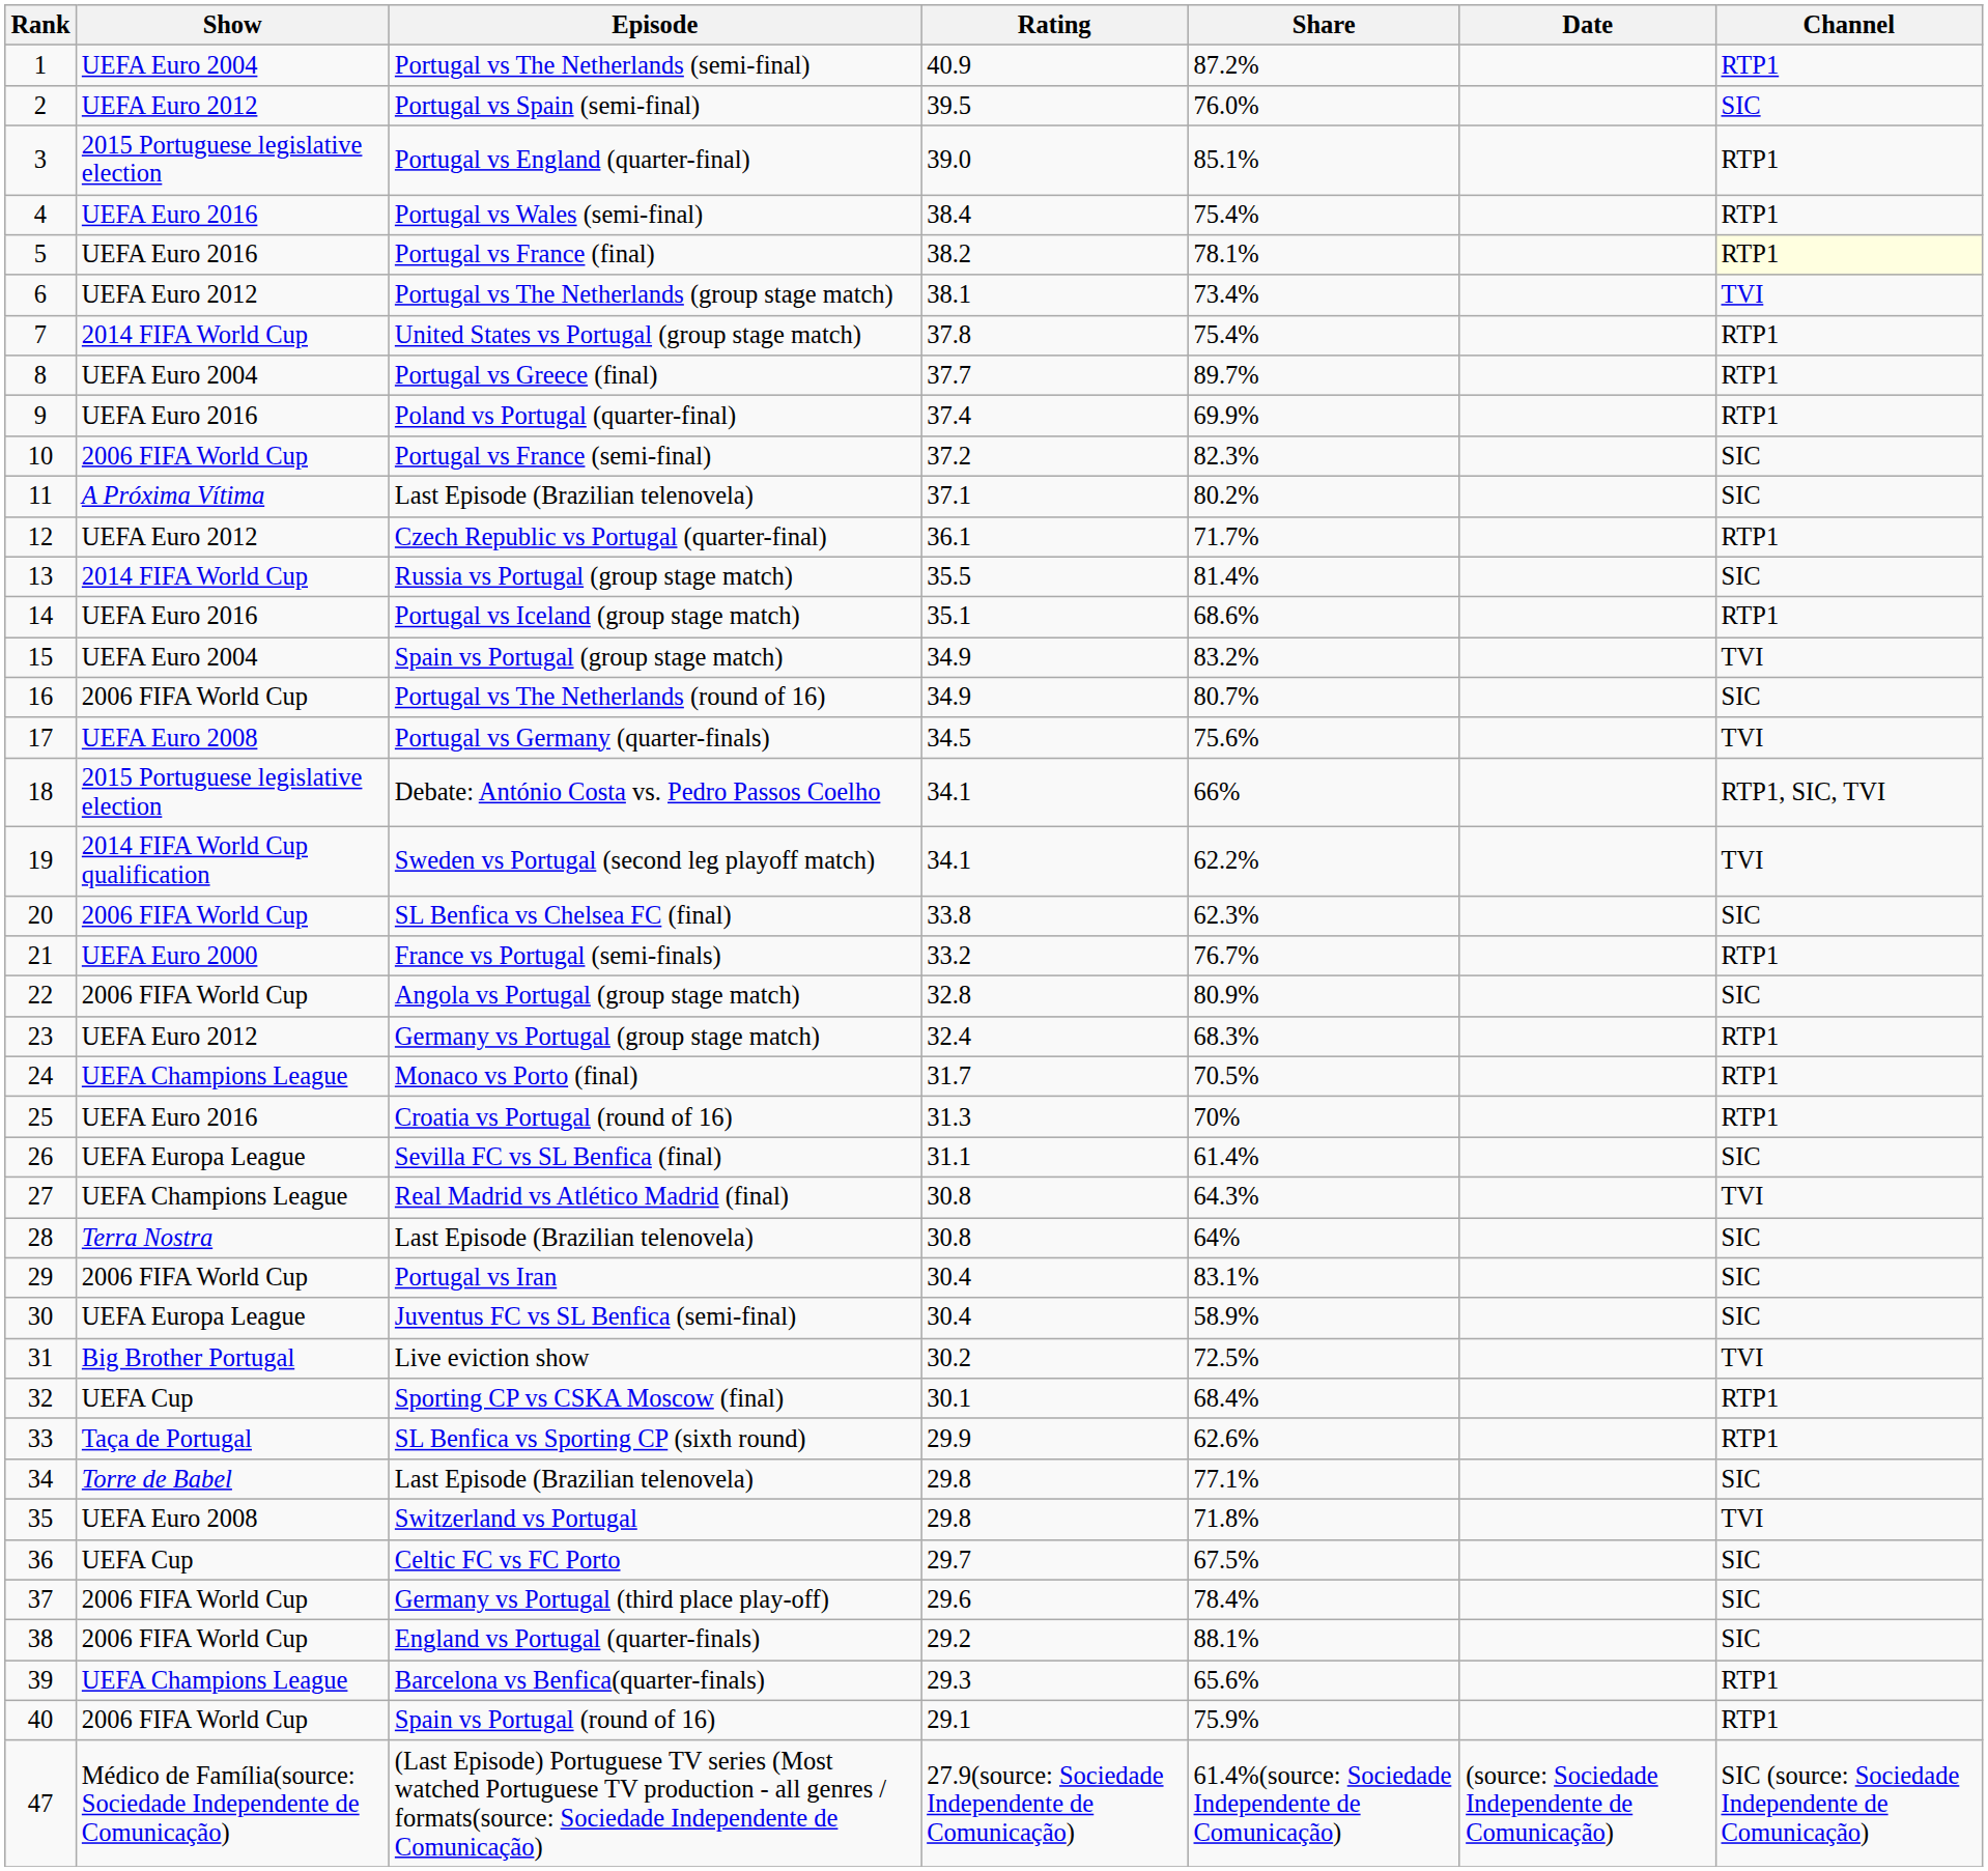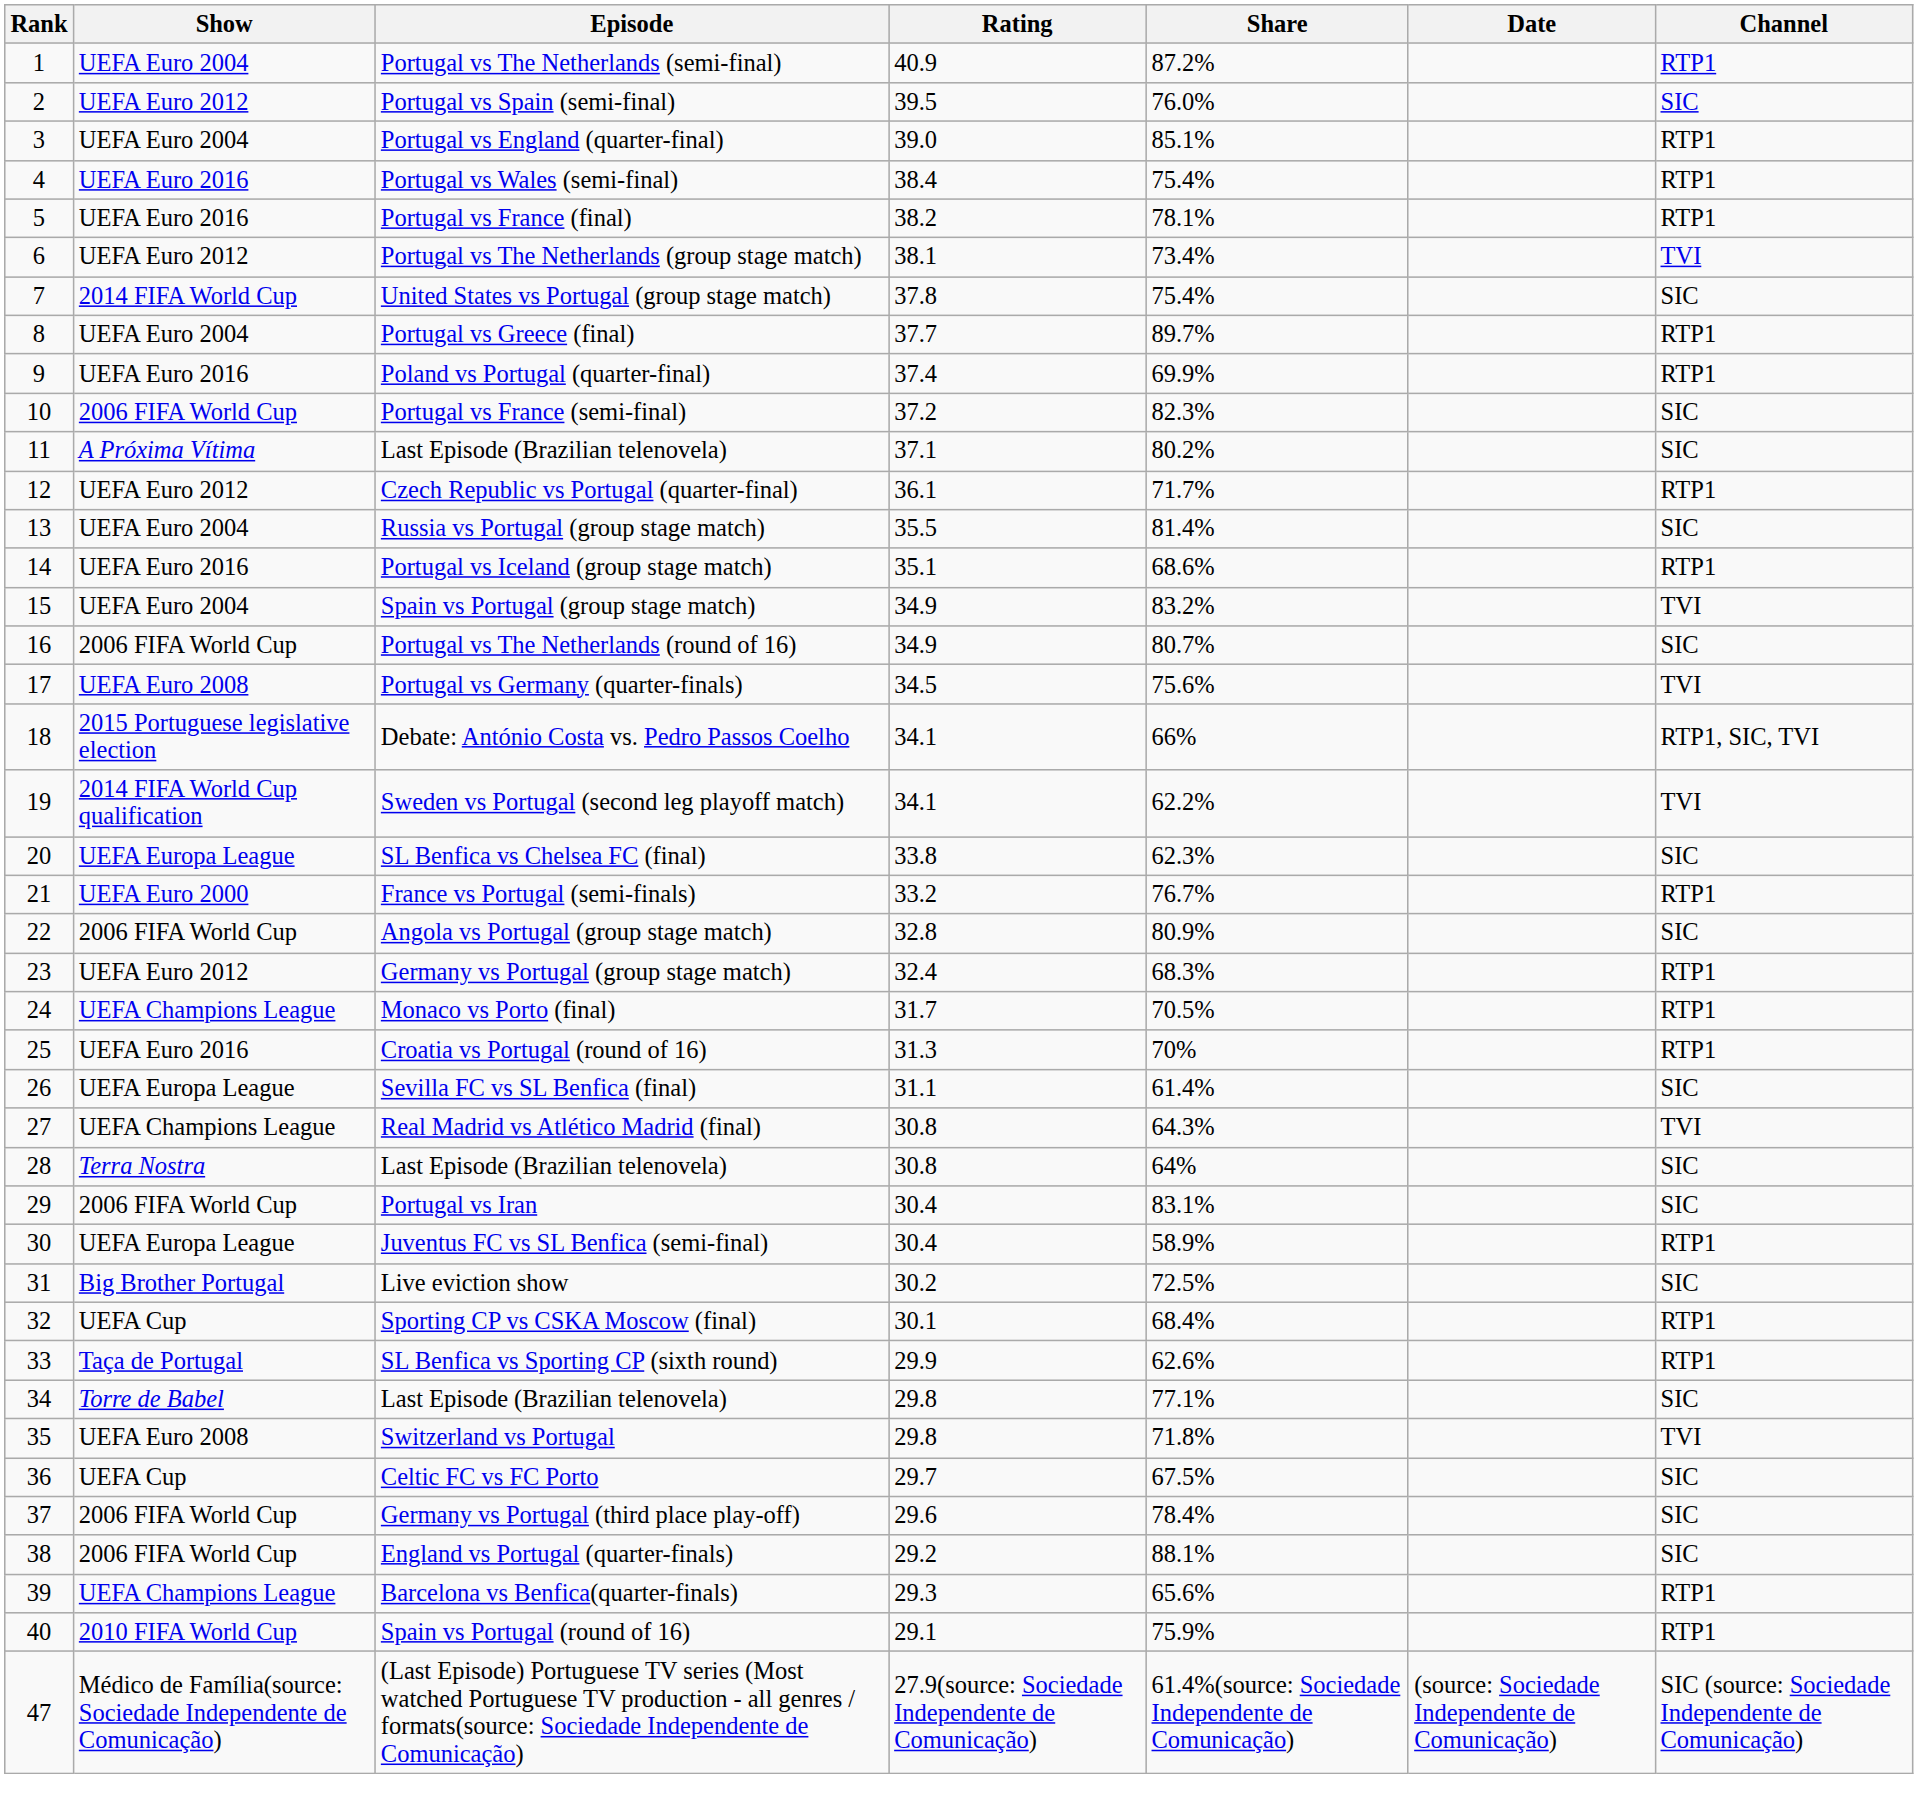 <table class="sortable wikitable">
 <tr>
 <th>Rank</th>
 <th>Show</th>
 <th>Episode</th>
 <th>Rating</th>
 <th>Share</th>
 <th>Date</th>
 <th>Channel</th>
 </tr>
 <tr>
 <td align="center">1</td>
 <td><a href='#'>UEFA Euro 2004</a></td>
 <td><a href='#'>Portugal vs The Netherlands</a> (semi-final)</td>
 <td>40.9</td>
 <td>87.2%</td>
 <td></td>
 <td><a href='#'>RTP1</a></td>
 </tr>
 <tr>
 <td align="center">2</td>
 <td><a href='#'>UEFA Euro 2012</a></td>
 <td><a href='#'>Portugal vs Spain</a> (semi-final)</td>
 <td>39.5</td>
 <td>76.0%</td>
 <td></td>
 <td><a href='#'>SIC</a></td>
 </tr>
 <tr>
 <td align="center">3</td>
-<td><a href='#'>2015 Portuguese legislative election</a></td>
+<td>UEFA Euro 2004</td>
 <td><a href='#'>Portugal vs England</a> (quarter-final)</td>
 <td>39.0</td>
 <td>85.1%</td>
 <td></td>
 <td>RTP1</td>
 </tr>
 <tr>
 <td align="center">4</td>
 <td><a href='#'>UEFA Euro 2016</a></td>
 <td><a href='#'>Portugal vs Wales</a> (semi-final)</td>
 <td>38.4</td>
 <td>75.4%</td>
 <td></td>
 <td>RTP1</td>
 </tr>
 <tr>
 <td align="center">5</td>
 <td>UEFA Euro 2016</td>
 <td><a href='#'>Portugal vs France</a> (final)</td>
 <td>38.2</td>
 <td>78.1%</td>
 <td></td>
-<td style="background: lightyellow;">RTP1</td>
+<td>RTP1</td>
 </tr>
 <tr>
 <td align="center">6</td>
 <td>UEFA Euro 2012</td>
 <td><a href='#'>Portugal vs The Netherlands</a> (group stage match)</td>
 <td>38.1</td>
 <td>73.4%</td>
 <td></td>
 <td><a href='#'>TVI</a></td>
 </tr>
 <tr>
 <td align="center">7</td>
 <td><a href='#'>2014 FIFA World Cup</a></td>
 <td><a href='#'>United States vs Portugal</a> (group stage match)</td>
 <td>37.8</td>
 <td>75.4%</td>
 <td></td>
-<td>RTP1</td>
+<td>SIC</td>
 </tr>
 <tr>
 <td align="center">8</td>
 <td>UEFA Euro 2004</td>
 <td><a href='#'>Portugal vs Greece</a> (final)</td>
 <td>37.7</td>
 <td>89.7%</td>
 <td></td>
 <td>RTP1</td>
 </tr>
 <tr>
 <td align="center">9</td>
 <td>UEFA Euro 2016</td>
 <td><a href='#'>Poland vs Portugal</a> (quarter-final)</td>
 <td>37.4</td>
 <td>69.9%</td>
 <td></td>
 <td>RTP1</td>
 </tr>
 <tr>
 <td align="center">10</td>
 <td><a href='#'>2006 FIFA World Cup</a></td>
 <td><a href='#'>Portugal vs France</a> (semi-final)</td>
 <td>37.2</td>
 <td>82.3%</td>
 <td></td>
 <td>SIC</td>
 </tr>
 <tr>
 <td align="center">11</td>
 <td><em><a href='#'>A Próxima Vítima</a></em></td>
 <td>Last Episode (Brazilian telenovela)</td>
 <td>37.1</td>
 <td>80.2%</td>
 <td></td>
 <td>SIC</td>
 </tr>
 <tr>
 <td align="center">12</td>
 <td>UEFA Euro 2012</td>
 <td><a href='#'>Czech Republic vs Portugal</a> (quarter-final)</td>
 <td>36.1</td>
 <td>71.7%</td>
 <td></td>
 <td>RTP1</td>
 </tr>
 <tr>
 <td align="center">13</td>
-<td><a href='#'>2014 FIFA World Cup</a></td>
+<td>UEFA Euro 2004</td>
 <td><a href='#'>Russia vs Portugal</a> (group stage match)</td>
 <td>35.5</td>
 <td>81.4%</td>
 <td></td>
 <td>SIC</td>
 </tr>
 <tr>
 <td align="center">14</td>
 <td>UEFA Euro 2016</td>
 <td><a href='#'>Portugal vs Iceland</a> (group stage match)</td>
 <td>35.1</td>
 <td>68.6%</td>
 <td></td>
 <td>RTP1</td>
 </tr>
 <tr>
 <td align="center">15</td>
 <td>UEFA Euro 2004</td>
 <td><a href='#'>Spain vs Portugal</a> (group stage match)</td>
 <td>34.9</td>
 <td>83.2%</td>
 <td></td>
 <td>TVI</td>
 </tr>
 <tr>
 <td align="center">16</td>
 <td>2006 FIFA World Cup</td>
 <td><a href='#'>Portugal vs The Netherlands</a> (round of 16)</td>
 <td>34.9</td>
 <td>80.7%</td>
 <td></td>
 <td>SIC</td>
 </tr>
 <tr>
 <td align="center">17</td>
 <td><a href='#'>UEFA Euro 2008</a></td>
 <td><a href='#'>Portugal vs Germany</a> (quarter-finals)</td>
 <td>34.5</td>
 <td>75.6%</td>
 <td></td>
 <td>TVI</td>
 </tr>
 <tr>
 <td align="center">18</td>
 <td><a href='#'>2015 Portuguese legislative election</a></td>
 <td>Debate: <a href='#'>António Costa</a> vs. <a href='#'>Pedro Passos Coelho</a></td>
 <td>34.1</td>
 <td>66%</td>
 <td></td>
 <td>RTP1, SIC, TVI</td>
 </tr>
 <tr>
 <td align="center">19</td>
 <td><a href='#'>2014 FIFA World Cup qualification</a></td>
 <td><a href='#'>Sweden vs Portugal</a> (second leg playoff match)</td>
 <td>34.1</td>
 <td>62.2%</td>
 <td></td>
 <td>TVI</td>
 </tr>
 <tr>
 <td align="center">20</td>
-<td><a href='#'>2006 FIFA World Cup</a></td>
+<td><a href='#'>UEFA Europa League</a></td>
 <td><a href='#'>SL Benfica vs Chelsea FC</a> (final)</td>
 <td>33.8</td>
 <td>62.3%</td>
 <td></td>
 <td>SIC</td>
 </tr>
 <tr>
 <td align="center">21</td>
 <td><a href='#'>UEFA Euro 2000</a></td>
 <td><a href='#'>France vs Portugal</a> (semi-finals)</td>
 <td>33.2</td>
 <td>76.7%</td>
 <td></td>
 <td>RTP1</td>
 </tr>
 <tr>
 <td align="center">22</td>
 <td>2006 FIFA World Cup</td>
 <td><a href='#'>Angola vs Portugal</a> (group stage match)</td>
 <td>32.8</td>
 <td>80.9%</td>
 <td></td>
 <td>SIC</td>
 </tr>
 <tr>
 <td align="center">23</td>
 <td>UEFA Euro 2012</td>
 <td><a href='#'>Germany vs Portugal</a> (group stage match)</td>
 <td>32.4</td>
 <td>68.3%</td>
 <td></td>
 <td>RTP1</td>
 </tr>
 <tr>
 <td align="center">24</td>
 <td><a href='#'>UEFA Champions League</a></td>
 <td><a href='#'>Monaco vs Porto</a> (final)</td>
 <td>31.7</td>
 <td>70.5%</td>
 <td></td>
 <td>RTP1</td>
 </tr>
 <tr>
 <td align="center">25</td>
 <td>UEFA Euro 2016</td>
 <td><a href='#'>Croatia vs Portugal</a> (round of 16)</td>
 <td>31.3</td>
 <td>70%</td>
 <td></td>
 <td>RTP1</td>
 </tr>
 <tr>
 <td align="center">26</td>
 <td>UEFA Europa League</td>
 <td><a href='#'>Sevilla FC vs SL Benfica</a> (final)</td>
 <td>31.1</td>
 <td>61.4%</td>
 <td></td>
 <td>SIC</td>
 </tr>
 <tr>
 <td align="center">27</td>
 <td>UEFA Champions League</td>
 <td><a href='#'>Real Madrid vs Atlético Madrid</a> (final)</td>
 <td>30.8</td>
 <td>64.3%</td>
 <td></td>
 <td>TVI</td>
 </tr>
 <tr>
 <td align="center">28</td>
 <td><em><a href='#'>Terra Nostra</a></em></td>
 <td>Last Episode (Brazilian telenovela)</td>
 <td>30.8</td>
 <td>64%</td>
 <td></td>
 <td>SIC</td>
 </tr>
 <tr>
 <td align="center">29</td>
 <td>2006 FIFA World Cup</td>
 <td><a href='#'>Portugal vs Iran</a></td>
 <td>30.4</td>
 <td>83.1%</td>
 <td></td>
 <td>SIC</td>
 </tr>
 <tr>
 <td align="center">30</td>
 <td>UEFA Europa League</td>
 <td><a href='#'>Juventus FC vs SL Benfica</a> (semi-final)</td>
 <td>30.4</td>
 <td>58.9%</td>
 <td></td>
-<td>SIC</td>
+<td>RTP1</td>
 </tr>
 <tr>
 <td align="center">31</td>
 <td><a href='#'>Big Brother Portugal</a></td>
 <td>Live eviction show</td>
 <td>30.2</td>
 <td>72.5%</td>
 <td></td>
-<td>TVI</td>
+<td>SIC</td>
 </tr>
 <tr>
 <td align="center">32</td>
 <td>UEFA Cup</td>
 <td><a href='#'>Sporting CP vs CSKA Moscow</a> (final)</td>
 <td>30.1</td>
 <td>68.4%</td>
 <td></td>
 <td>RTP1</td>
 </tr>
 <tr>
 <td align="center">33</td>
 <td><a href='#'>Taça de Portugal</a></td>
 <td><a href='#'>SL Benfica vs Sporting CP</a> (sixth round)</td>
 <td>29.9</td>
 <td>62.6%</td>
 <td></td>
 <td>RTP1</td>
 </tr>
 <tr>
 <td align="center">34</td>
 <td><em><a href='#'>Torre de Babel</a></em></td>
 <td>Last Episode (Brazilian telenovela)</td>
 <td>29.8</td>
 <td>77.1%</td>
 <td></td>
 <td>SIC</td>
 </tr>
 <tr>
 <td align="center">35</td>
 <td>UEFA Euro 2008</td>
 <td><a href='#'>Switzerland vs Portugal</a></td>
 <td>29.8</td>
 <td>71.8%</td>
 <td></td>
 <td>TVI</td>
 </tr>
 <tr>
 <td align="center">36</td>
 <td>UEFA Cup</td>
 <td><a href='#'>Celtic FC vs FC Porto</a></td>
 <td>29.7</td>
 <td>67.5%</td>
 <td></td>
 <td>SIC</td>
 </tr>
 <tr>
 <td align="center">37</td>
 <td>2006 FIFA World Cup</td>
 <td><a href='#'>Germany vs Portugal</a> (third place play-off)</td>
 <td>29.6</td>
 <td>78.4%</td>
 <td></td>
 <td>SIC</td>
 </tr>
 <tr>
 <td align="center">38</td>
 <td>2006 FIFA World Cup</td>
 <td><a href='#'>England vs Portugal</a> (quarter-finals)</td>
 <td>29.2</td>
 <td>88.1%</td>
 <td></td>
 <td>SIC</td>
 </tr>
 <tr>
 <td align="center">39</td>
 <td><a href='#'>UEFA Champions League</a></td>
 <td><a href='#'>Barcelona vs Benfica</a>(quarter-finals)</td>
 <td>29.3</td>
 <td>65.6%</td>
 <td></td>
 <td>RTP1</td>
 </tr>
 <tr>
 <td align="center">40</td>
-<td>2006 FIFA World Cup</td>
+<td><a href='#'>2010 FIFA World Cup</a></td>
 <td><a href='#'>Spain vs Portugal</a> (round of 16)</td>
 <td>29.1</td>
 <td>75.9%</td>
 <td></td>
 <td>RTP1</td>
 </tr>
 <tr>
 <td align="center">47</td>
 <td>Médico de Família(source: <a href='#'>Sociedade Independente de Comunicação</a>)</td>
 <td>(Last Episode) Portuguese TV series (Most watched Portuguese TV production - all genres / formats(source: <a href='#'>Sociedade Independente de Comunicação</a>)</td>
 <td>27.9(source: <a href='#'>Sociedade Independente de Comunicação</a>)</td>
 <td>61.4%(source: <a href='#'>Sociedade Independente de Comunicação</a>)</td>
 <td> (source: <a href='#'>Sociedade Independente de Comunicação</a>)</td>
 <td>SIC (source: <a href='#'>Sociedade Independente de Comunicação</a>)</td>
 </tr>
 </table>
